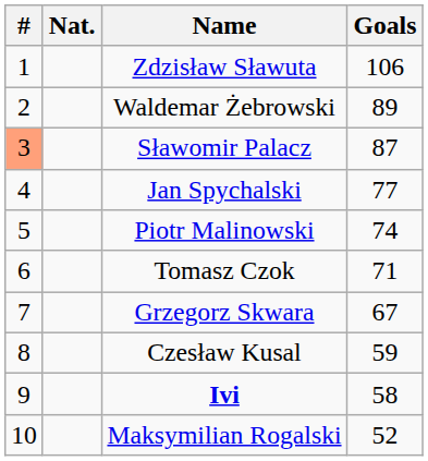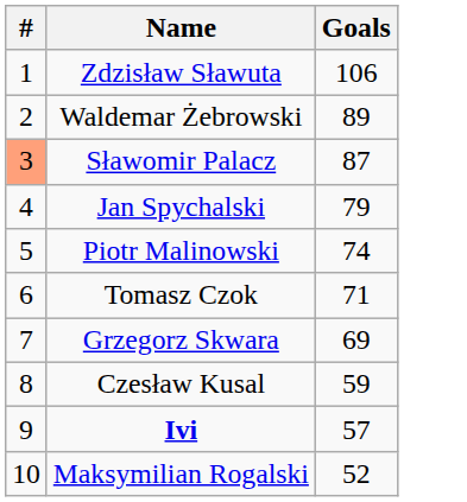 <table class="wikitable" style="text-align:center;">
 <tr>
 <th>#</th>
-<th>Nat.</th>
 <th>Name</th>
 <th>Goals</th>
 </tr>
 <tr>
 <td>1</td>
-<td></td>
 <td><a href='#'>Zdzisław Sławuta</a></td>
 <td>106</td>
 </tr>
 <tr>
 <td>2</td>
-<td></td>
 <td>Waldemar Żebrowski</td>
 <td>89</td>
 </tr>
 <tr>
 <td style="background: lightsalmon;">3</td>
-<td></td>
 <td><a href='#'>Sławomir Palacz</a></td>
 <td>87</td>
 </tr>
 <tr>
 <td>4</td>
-<td></td>
 <td><a href='#'>Jan Spychalski</a></td>
-<td>77</td>
+<td>79</td>
 </tr>
 <tr>
 <td>5</td>
-<td></td>
 <td><a href='#'>Piotr Malinowski</a></td>
 <td>74</td>
 </tr>
 <tr>
 <td>6</td>
-<td></td>
 <td>Tomasz Czok</td>
 <td>71</td>
 </tr>
 <tr>
 <td>7</td>
-<td></td>
 <td><a href='#'>Grzegorz Skwara</a></td>
-<td>67</td>
+<td>69</td>
 </tr>
 <tr>
 <td>8</td>
-<td></td>
 <td>Czesław Kusal</td>
 <td>59</td>
 </tr>
 <tr>
 <td>9</td>
-<td></td>
 <td><strong><a href='#'>Ivi</a></strong></td>
-<td>58</td>
+<td>57</td>
 </tr>
 <tr>
 <td>10</td>
-<td></td>
 <td><a href='#'>Maksymilian Rogalski</a></td>
 <td>52</td>
 </tr>
 </table>
